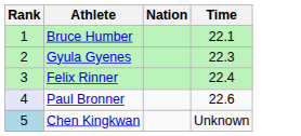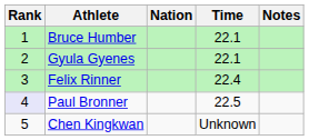 <table class="wikitable sortable" style="text-align:center">
 <tr>
 <th>Rank</th>
 <th>Athlete</th>
 <th>Nation</th>
 <th>Time</th>
+<th>Notes</th>
 </tr>
 <tr bgcolor=bbf3bb>
 <td>1</td>
 <td align=left><a href='#'>Bruce Humber</a></td>
 <td align=left></td>
 <td>22.1</td>
+<td></td>
 </tr>
 <tr bgcolor=bbf3bb>
 <td>2</td>
 <td align=left><a href='#'>Gyula Gyenes</a></td>
 <td align=left></td>
-<td>22.3</td>
+<td>22.1</td>
+<td></td>
 </tr>
 <tr bgcolor=bbf3bb>
 <td>3</td>
 <td align=left><a href='#'>Felix Rinner</a></td>
 <td align=left></td>
 <td>22.4</td>
+<td></td>
 </tr>
 <tr>
 <td style="background: lavender;">4</td>
 <td align=left><a href='#'>Paul Bronner</a></td>
 <td align=left></td>
-<td>22.6</td>
+<td>22.5</td>
+<td></td>
 </tr>
 <tr>
-<td style="background: lightblue;">5</td>
+<td>5</td>
 <td align=left><a href='#'>Chen Kingkwan</a></td>
 <td align=left></td>
 <td data-sort-value=30.0>Unknown</td>
+<td></td>
 </tr>
 </table>
